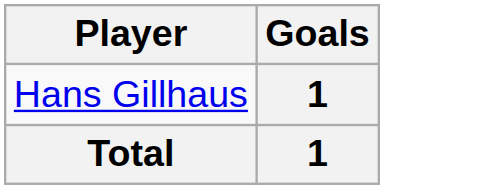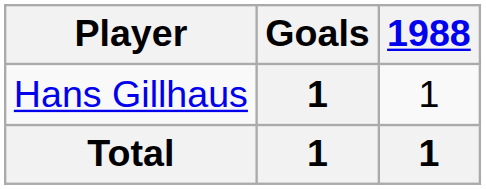 <table class="wikitable sortable" style="text-align:center;">
 <tr>
 <th>Player</th>
 <th>Goals</th>
+<th><a href='#'>1988</a></th>
 </tr>
 <tr>
 <td align="left"> <a href='#'>Hans Gillhaus</a></td>
 <th>1</th>
+<td>1</td>
 </tr>
 <tr class="sortbottom">
 <th>Total</th>
 <th>1</th>
+<th>1</th>
 </tr>
 </table>
